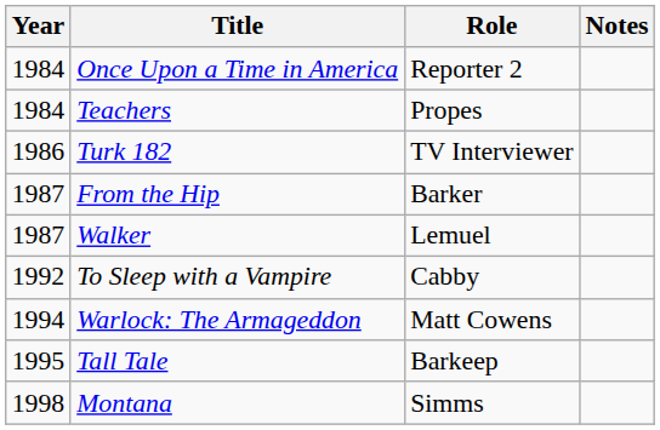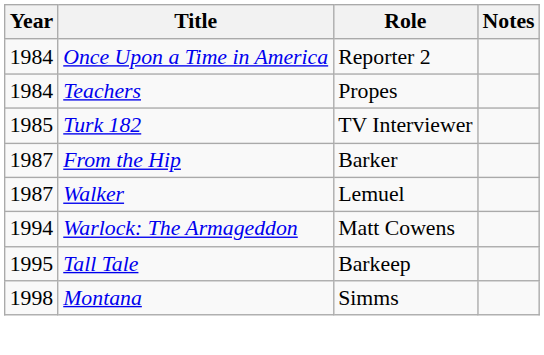 <table class="wikitable sortable">
 <tr>
 <th>Year</th>
 <th>Title</th>
 <th>Role</th>
 <th>Notes</th>
 </tr>
 <tr>
 <td>1984</td>
 <td><em><a href='#'>Once Upon a Time in America</a></em></td>
 <td>Reporter 2</td>
 <td></td>
 </tr>
 <tr>
 <td>1984</td>
 <td><a href='#'><em>Teachers</em></a></td>
 <td>Propes</td>
 <td></td>
 </tr>
 <tr>
-<td>1986</td>
+<td>1985</td>
 <td><em><a href='#'>Turk 182</a></em></td>
 <td>TV Interviewer</td>
 <td></td>
 </tr>
 <tr>
 <td>1987</td>
 <td><a href='#'><em>From the Hip</em></a></td>
 <td>Barker</td>
 <td></td>
 </tr>
 <tr>
 <td>1987</td>
 <td><a href='#'><em>Walker</em></a></td>
 <td>Lemuel</td>
-<td></td>
-</tr>
-<tr>
-<td>1992</td>
-<td><em>To Sleep with a Vampire</em></td>
-<td>Cabby</td>
 <td></td>
 </tr>
 <tr>
 <td>1994</td>
 <td><em><a href='#'>Warlock: The Armageddon</a></em></td>
 <td>Matt Cowens</td>
 <td></td>
 </tr>
 <tr>
 <td>1995</td>
 <td><a href='#'><em>Tall Tale</em></a></td>
 <td>Barkeep</td>
 <td></td>
 </tr>
 <tr>
 <td>1998</td>
 <td><a href='#'><em>Montana</em></a></td>
 <td>Simms</td>
 <td></td>
 </tr>
 </table>
